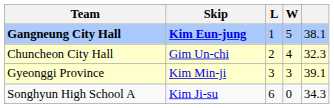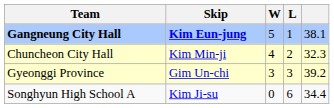 <table class=wikitable>
 <tr>
 <th width=200>Team</th>
 <th width=120>Skip</th>
+<th width=15>W</th>
 <th width=15>L</th>
-<th width=15>W</th>
 <th width=20></th>
 </tr>
 <tr bgcolor=#aac9fc>
 <td style="text-align:left;"><strong> Gangneung City Hall</strong></td>
 <td style="text-align:left;"><strong><a href='#'>Kim Eun-jung</a></strong></td>
+<td>5</td>
 <td>1</td>
-<td>5</td>
 <td>38.1</td>
 </tr>
 <tr bgcolor=#ffffcc>
 <td style="text-align:left;"> Chuncheon City Hall</td>
-<td style="text-align:left;"><a href='#'>Gim Un-chi</a></td>
+<td style="text-align:left;"><a href='#'>Kim Min-ji</a></td>
+<td>4</td>
 <td>2</td>
-<td>4</td>
 <td>32.3</td>
 </tr>
 <tr bgcolor=#ffffcc>
 <td style="text-align:left;"> Gyeonggi Province</td>
-<td style="text-align:left;"><a href='#'>Kim Min-ji</a></td>
+<td style="text-align:left;"><a href='#'>Gim Un-chi</a></td>
 <td>3</td>
 <td>3</td>
-<td>39.1</td>
+<td>39.2</td>
 </tr>
 <tr>
 <td style="text-align:left;"> Songhyun High School A</td>
 <td style="text-align:left;"><a href='#'>Kim Ji-su</a></td>
+<td>0</td>
 <td>6</td>
-<td>0</td>
-<td>34.3</td>
+<td>34.4</td>
 </tr>
 </table>
